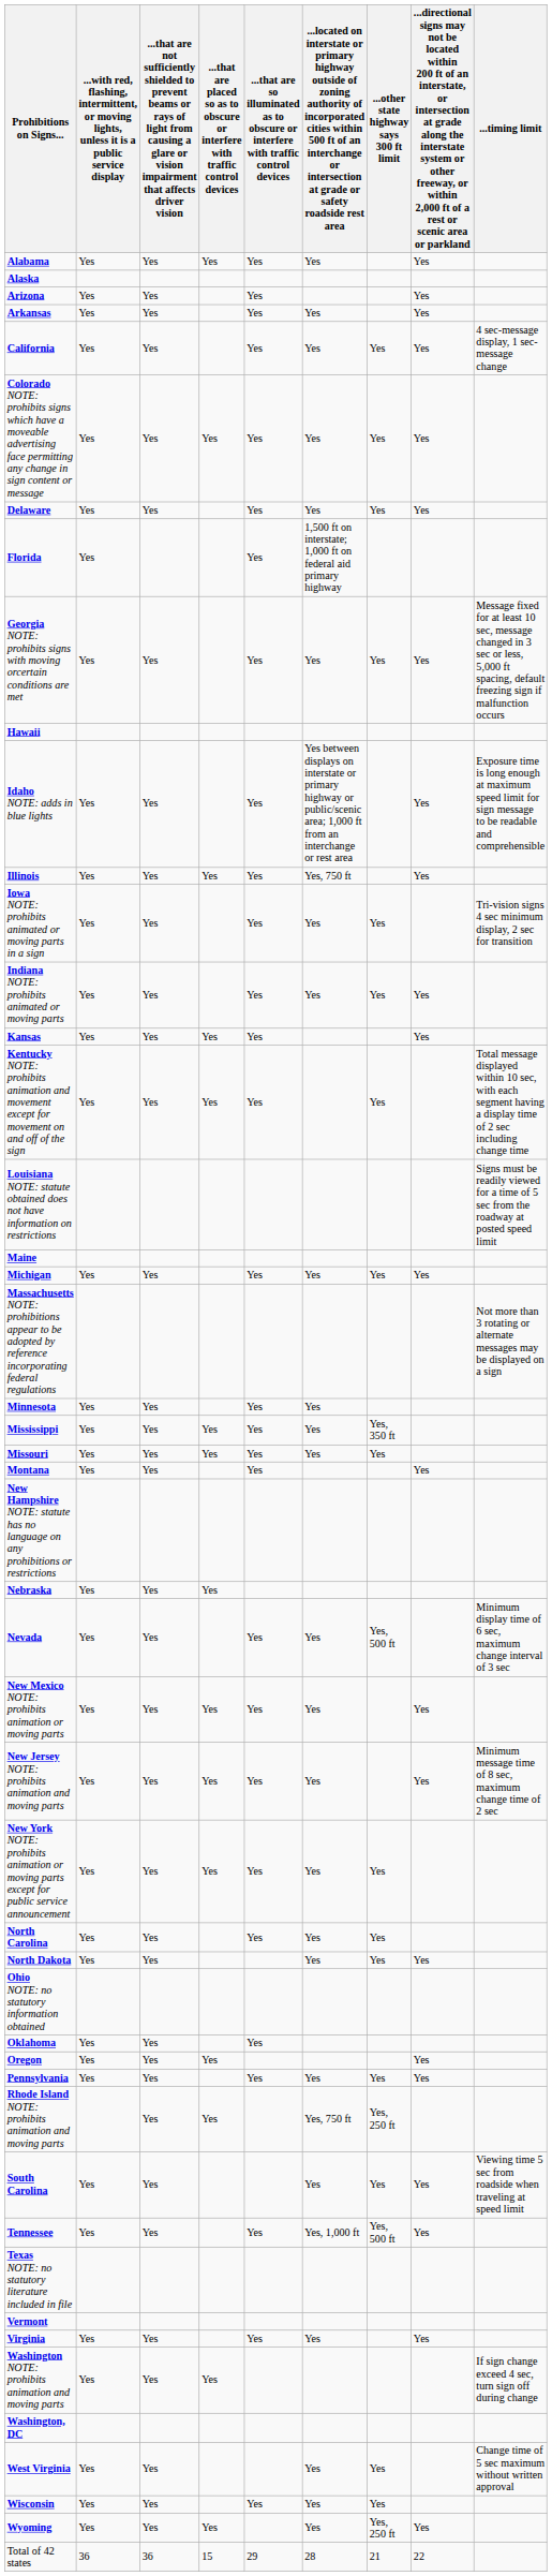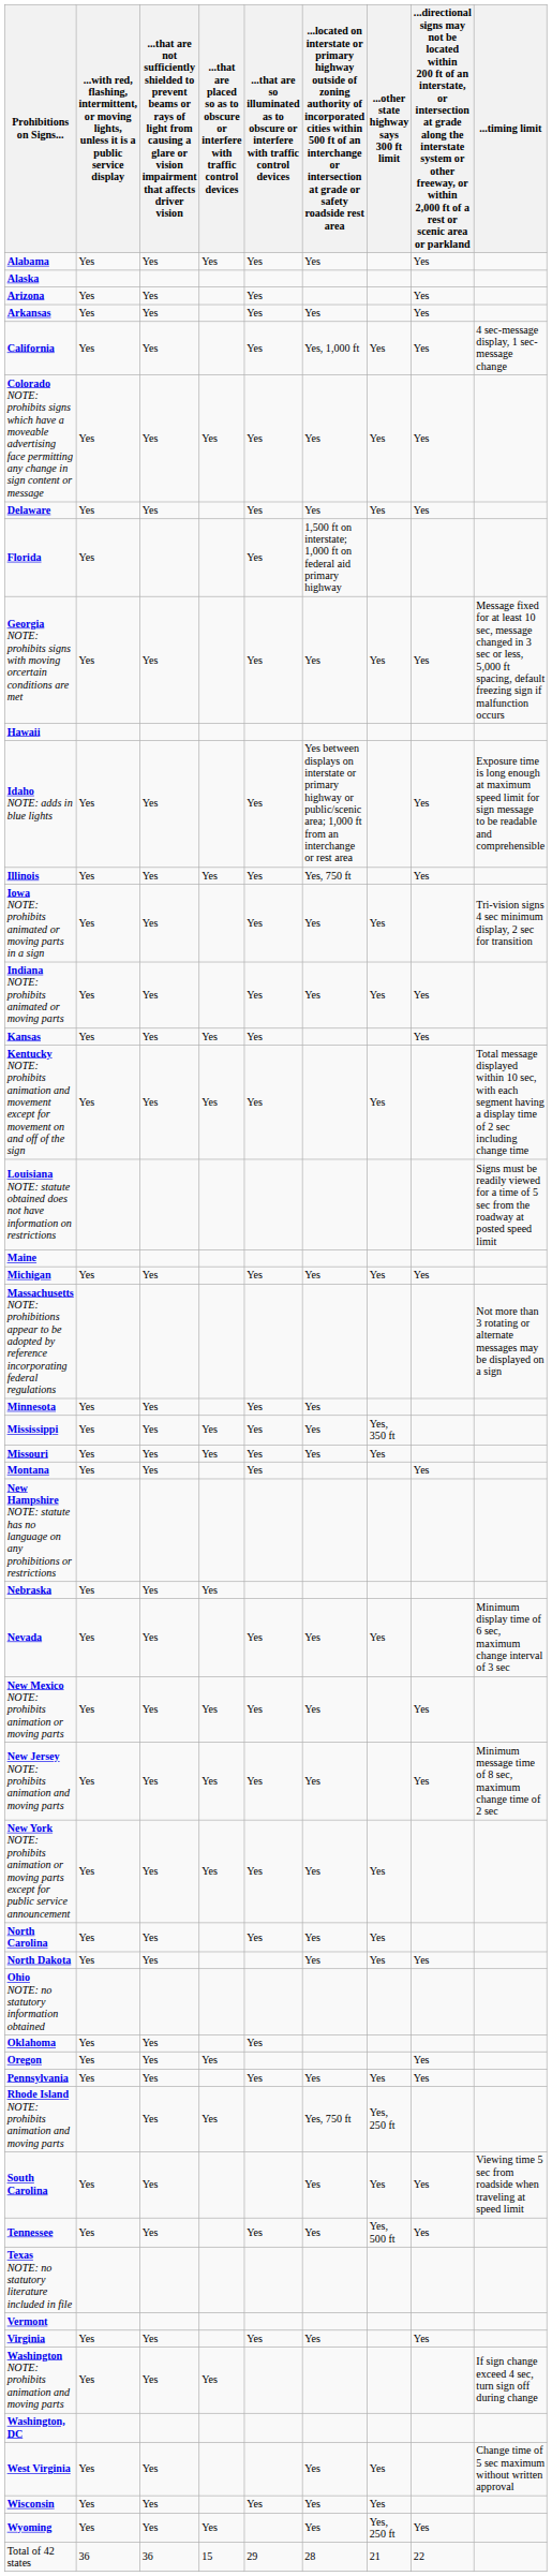 <table class="wikitable" border="1">
 <tr>
 <th>Prohibitions on Signs...</th>
 <th>...with red, flashing, intermittent, or moving lights, unless it is a public service display</th>
 <th>...that are not sufficiently shielded to prevent beams or rays of light from causing a glare or vision impairment that affects driver vision</th>
 <th>...that are placed so as to obscure or interfere with traffic control devices</th>
 <th>...that are so illuminated as to obscure or interfere with traffic control devices</th>
 <th>...located on interstate or primary highway outside of zoning authority of incorporated cities within 500 ft of an interchange or intersection at grade or safety roadside rest area</th>
 <th>...other state highway says 300 ft limit</th>
 <th>...directional signs may not be located within 200 ft of an interstate, or intersection at grade along the interstate system or other freeway, or within 2,000 ft of a rest or scenic area or parkland</th>
 <th>...timing limit</th>
 </tr>
 <tr>
 <td><strong><a href='#'>Alabama</a></strong></td>
 <td>Yes</td>
 <td>Yes</td>
 <td>Yes</td>
 <td>Yes</td>
 <td>Yes</td>
 <td></td>
 <td>Yes</td>
 <td></td>
 </tr>
 <tr>
 <td><strong><a href='#'>Alaska</a></strong></td>
 <td></td>
 <td></td>
 <td></td>
 <td></td>
 <td></td>
 <td></td>
 <td></td>
 <td></td>
 </tr>
 <tr>
 <td><strong><a href='#'>Arizona</a></strong></td>
 <td>Yes</td>
 <td>Yes</td>
 <td></td>
 <td>Yes</td>
 <td></td>
 <td></td>
 <td>Yes</td>
 <td></td>
 </tr>
 <tr>
 <td><strong><a href='#'>Arkansas</a></strong></td>
 <td>Yes</td>
 <td>Yes</td>
 <td></td>
 <td>Yes</td>
 <td>Yes</td>
 <td></td>
 <td>Yes</td>
 <td></td>
 </tr>
 <tr>
 <td><strong><a href='#'>California</a></strong></td>
 <td>Yes</td>
 <td>Yes</td>
 <td></td>
 <td>Yes</td>
-<td>Yes</td>
+<td>Yes, 1,000 ft</td>
 <td>Yes</td>
 <td>Yes</td>
 <td>4 sec-message display, 1 sec-message change</td>
 </tr>
 <tr>
 <td><strong><a href='#'>Colorado</a></strong><br><em>NOTE: prohibits signs which have a moveable advertising face permitting any change in sign content or message</em></td>
 <td>Yes</td>
 <td>Yes</td>
 <td>Yes</td>
 <td>Yes</td>
 <td>Yes</td>
 <td>Yes</td>
 <td>Yes</td>
 <td></td>
 </tr>
 <tr>
 <td><strong><a href='#'>Delaware</a></strong></td>
 <td>Yes</td>
 <td>Yes</td>
 <td></td>
 <td>Yes</td>
 <td>Yes</td>
 <td>Yes</td>
 <td>Yes</td>
 <td></td>
 </tr>
 <tr>
 <td><strong><a href='#'>Florida</a></strong></td>
 <td>Yes</td>
 <td></td>
 <td></td>
 <td>Yes</td>
 <td>1,500 ft on interstate; 1,000 ft on federal aid primary highway</td>
 <td></td>
 <td></td>
 <td></td>
 </tr>
 <tr>
 <td><strong><a href='#'>Georgia</a></strong><br><em>NOTE: prohibits signs with moving orcertain conditions are met</em></td>
 <td>Yes</td>
 <td>Yes</td>
 <td></td>
 <td>Yes</td>
 <td>Yes</td>
 <td>Yes</td>
 <td>Yes</td>
 <td>Message fixed for at least 10 sec, message changed in 3 sec or less, 5,000 ft spacing, default freezing sign if malfunction occurs</td>
 </tr>
 <tr>
 <td><strong><a href='#'>Hawaii</a></strong></td>
 <td></td>
 <td></td>
 <td></td>
 <td></td>
 <td></td>
 <td></td>
 <td></td>
 <td></td>
 </tr>
 <tr>
 <td><strong><a href='#'>Idaho</a></strong><br><em>NOTE: adds in blue lights</em></td>
 <td>Yes</td>
 <td>Yes</td>
 <td></td>
 <td>Yes</td>
 <td>Yes between displays on interstate or primary highway or public/scenic area; 1,000 ft from an interchange or rest area</td>
 <td></td>
 <td>Yes</td>
 <td>Exposure time is long enough at maximum speed limit for sign message to be readable and comprehensible</td>
 </tr>
 <tr>
 <td><strong><a href='#'>Illinois</a></strong></td>
 <td>Yes</td>
 <td>Yes</td>
 <td>Yes</td>
 <td>Yes</td>
 <td>Yes, 750 ft</td>
 <td></td>
 <td>Yes</td>
 <td></td>
 </tr>
 <tr>
 <td><strong><a href='#'>Iowa</a></strong><br><em>NOTE: prohibits animated or moving parts in a sign</em></td>
 <td>Yes</td>
 <td>Yes</td>
 <td></td>
 <td>Yes</td>
 <td>Yes</td>
 <td>Yes</td>
 <td></td>
 <td>Tri-vision signs 4 sec minimum display, 2 sec for transition</td>
 </tr>
 <tr>
 <td><strong><a href='#'>Indiana</a></strong><br><em>NOTE: prohibits animated or moving parts</em></td>
 <td>Yes</td>
 <td>Yes</td>
 <td></td>
 <td>Yes</td>
 <td>Yes</td>
 <td>Yes</td>
 <td>Yes</td>
 <td></td>
 </tr>
 <tr>
 <td><strong><a href='#'>Kansas</a></strong></td>
 <td>Yes</td>
 <td>Yes</td>
 <td>Yes</td>
 <td>Yes</td>
 <td></td>
 <td></td>
 <td>Yes</td>
 <td></td>
 </tr>
 <tr>
 <td><strong><a href='#'>Kentucky</a></strong><br><em>NOTE: prohibits animation and movement except for movement on and off of the sign</em></td>
 <td>Yes</td>
 <td>Yes</td>
 <td>Yes</td>
 <td>Yes</td>
 <td></td>
 <td>Yes</td>
 <td></td>
 <td>Total message displayed within 10 sec, with each segment having a display time of 2 sec including change time</td>
 </tr>
 <tr>
 <td><strong><a href='#'>Louisiana</a></strong><br><em>NOTE: statute obtained does not have information on restrictions</em></td>
 <td></td>
 <td></td>
 <td></td>
 <td></td>
 <td></td>
 <td></td>
 <td></td>
 <td>Signs must be readily viewed for a time of 5 sec from the roadway at posted speed limit</td>
 </tr>
 <tr>
 <td><strong><a href='#'>Maine</a></strong></td>
 <td></td>
 <td></td>
 <td></td>
 <td></td>
 <td></td>
 <td></td>
 <td></td>
 <td></td>
 </tr>
 <tr>
 <td><strong><a href='#'>Michigan</a></strong></td>
 <td>Yes</td>
 <td>Yes</td>
 <td></td>
 <td>Yes</td>
 <td>Yes</td>
 <td>Yes</td>
 <td>Yes</td>
 <td></td>
 </tr>
 <tr>
 <td><strong><a href='#'>Massachusetts</a></strong><br><em>NOTE: prohibitions appear to be adopted by reference incorporating federal regulations</em></td>
 <td></td>
 <td></td>
 <td></td>
 <td></td>
 <td></td>
 <td></td>
 <td></td>
 <td>Not more than 3 rotating or alternate messages may be displayed on a sign</td>
 </tr>
 <tr>
 <td><strong><a href='#'>Minnesota</a></strong></td>
 <td>Yes</td>
 <td>Yes</td>
 <td></td>
 <td>Yes</td>
 <td>Yes</td>
 <td></td>
 <td></td>
 <td></td>
 </tr>
 <tr>
 <td><strong><a href='#'>Mississippi</a></strong></td>
 <td>Yes</td>
 <td>Yes</td>
 <td>Yes</td>
 <td>Yes</td>
 <td>Yes</td>
 <td>Yes, 350 ft</td>
 <td></td>
 <td></td>
 </tr>
 <tr>
 <td><strong><a href='#'>Missouri</a></strong></td>
 <td>Yes</td>
 <td>Yes</td>
 <td>Yes</td>
 <td>Yes</td>
 <td>Yes</td>
 <td>Yes</td>
 <td></td>
 <td></td>
 </tr>
 <tr>
 <td><strong><a href='#'>Montana</a></strong></td>
 <td>Yes</td>
 <td>Yes</td>
 <td></td>
 <td>Yes</td>
 <td></td>
 <td></td>
 <td>Yes</td>
 <td></td>
 </tr>
 <tr>
 <td><strong><a href='#'>New Hampshire</a></strong><br><em>NOTE: statute has no language on any prohibitions or restrictions</em></td>
 <td></td>
 <td></td>
 <td></td>
 <td></td>
 <td></td>
 <td></td>
 <td></td>
 <td></td>
 </tr>
 <tr>
 <td><strong><a href='#'>Nebraska</a></strong></td>
 <td>Yes</td>
 <td>Yes</td>
 <td>Yes</td>
 <td></td>
 <td></td>
 <td></td>
 <td></td>
 <td></td>
 </tr>
 <tr>
 <td><strong><a href='#'>Nevada</a></strong></td>
 <td>Yes</td>
 <td>Yes</td>
 <td></td>
 <td>Yes</td>
 <td>Yes</td>
-<td>Yes, 500 ft</td>
+<td>Yes</td>
 <td></td>
 <td>Minimum display time of 6 sec, maximum change interval of 3 sec</td>
 </tr>
 <tr>
 <td><strong><a href='#'>New Mexico</a></strong><br><em>NOTE: prohibits animation or moving parts</em></td>
 <td>Yes</td>
 <td>Yes</td>
 <td>Yes</td>
 <td>Yes</td>
 <td>Yes</td>
 <td></td>
 <td>Yes</td>
 <td></td>
 </tr>
 <tr>
 <td><strong><a href='#'>New Jersey</a></strong><br><em>NOTE: prohibits animation and moving parts</em></td>
 <td>Yes</td>
 <td>Yes</td>
 <td>Yes</td>
 <td>Yes</td>
 <td>Yes</td>
 <td></td>
 <td>Yes</td>
 <td>Minimum message time of 8 sec, maximum change time of 2 sec</td>
 </tr>
 <tr>
 <td><strong><a href='#'>New York</a></strong><br><em>NOTE: prohibits animation or moving parts except for public service announcement</em></td>
 <td>Yes</td>
 <td>Yes</td>
 <td>Yes</td>
 <td>Yes</td>
 <td>Yes</td>
 <td>Yes</td>
 <td></td>
 <td></td>
 </tr>
 <tr>
 <td><strong><a href='#'>North Carolina</a></strong></td>
 <td>Yes</td>
 <td>Yes</td>
 <td></td>
 <td>Yes</td>
 <td>Yes</td>
 <td>Yes</td>
 <td></td>
 <td></td>
 </tr>
 <tr>
 <td><strong><a href='#'>North Dakota</a></strong></td>
 <td>Yes</td>
 <td>Yes</td>
 <td></td>
 <td></td>
 <td>Yes</td>
 <td>Yes</td>
 <td>Yes</td>
 <td></td>
 </tr>
 <tr>
 <td><strong><a href='#'>Ohio</a></strong><br><em>NOTE: no statutory information obtained</em></td>
 <td></td>
 <td></td>
 <td></td>
 <td></td>
 <td></td>
 <td></td>
 <td></td>
 <td></td>
 </tr>
 <tr>
 <td><strong><a href='#'>Oklahoma</a></strong></td>
 <td>Yes</td>
 <td>Yes</td>
 <td></td>
 <td>Yes</td>
 <td></td>
 <td></td>
 <td></td>
 <td></td>
 </tr>
 <tr>
 <td><strong><a href='#'>Oregon</a></strong></td>
 <td>Yes</td>
 <td>Yes</td>
 <td>Yes</td>
 <td></td>
 <td></td>
 <td></td>
 <td>Yes</td>
 <td></td>
 </tr>
 <tr>
 <td><strong><a href='#'>Pennsylvania</a></strong></td>
 <td>Yes</td>
 <td>Yes</td>
 <td></td>
 <td>Yes</td>
 <td>Yes</td>
 <td>Yes</td>
 <td>Yes</td>
 <td></td>
 </tr>
 <tr>
 <td><strong><a href='#'>Rhode Island</a></strong><br><em>NOTE: prohibits animation and moving parts</em></td>
 <td></td>
 <td>Yes</td>
 <td>Yes</td>
 <td></td>
 <td>Yes, 750 ft</td>
 <td>Yes, 250 ft</td>
 <td></td>
 <td></td>
 </tr>
 <tr>
 <td><strong><a href='#'>South Carolina</a></strong></td>
 <td>Yes</td>
 <td>Yes</td>
 <td></td>
 <td></td>
 <td>Yes</td>
 <td>Yes</td>
 <td>Yes</td>
 <td>Viewing time 5 sec from roadside when traveling at speed limit</td>
 </tr>
 <tr>
 <td><strong><a href='#'>Tennessee</a></strong></td>
 <td>Yes</td>
 <td>Yes</td>
 <td></td>
 <td>Yes</td>
-<td>Yes, 1,000 ft</td>
+<td>Yes</td>
 <td>Yes, 500 ft</td>
 <td>Yes</td>
 <td></td>
 </tr>
 <tr>
 <td><strong><a href='#'>Texas</a></strong><br><em>NOTE: no statutory literature included in file</em></td>
 <td></td>
 <td></td>
 <td></td>
 <td></td>
 <td></td>
 <td></td>
 <td></td>
 <td></td>
 </tr>
 <tr>
 <td><strong><a href='#'>Vermont</a></strong></td>
 <td></td>
 <td></td>
 <td></td>
 <td></td>
 <td></td>
 <td></td>
 <td></td>
 <td></td>
 </tr>
 <tr>
 <td><strong><a href='#'>Virginia</a></strong></td>
 <td>Yes</td>
 <td>Yes</td>
 <td></td>
 <td>Yes</td>
 <td>Yes</td>
 <td></td>
 <td>Yes</td>
 <td></td>
 </tr>
 <tr>
 <td><strong><a href='#'>Washington</a></strong><br><em>NOTE: prohibits animation and moving parts</em></td>
 <td>Yes</td>
 <td>Yes</td>
 <td>Yes</td>
 <td></td>
 <td></td>
 <td></td>
 <td></td>
 <td>If sign change exceed 4 sec, turn sign off during change</td>
 </tr>
 <tr>
 <td><strong><a href='#'>Washington, DC</a></strong></td>
 <td></td>
 <td></td>
 <td></td>
 <td></td>
 <td></td>
 <td></td>
 <td></td>
 <td></td>
 </tr>
 <tr>
 <td><strong><a href='#'>West Virginia</a></strong></td>
 <td>Yes</td>
 <td>Yes</td>
 <td></td>
 <td></td>
 <td>Yes</td>
 <td>Yes</td>
 <td></td>
 <td>Change time of 5 sec maximum without written approval</td>
 </tr>
 <tr>
 <td><strong><a href='#'>Wisconsin</a></strong></td>
 <td>Yes</td>
 <td>Yes</td>
 <td></td>
 <td>Yes</td>
 <td>Yes</td>
 <td>Yes</td>
 <td></td>
 <td></td>
 </tr>
 <tr>
 <td><strong><a href='#'>Wyoming</a></strong></td>
 <td>Yes</td>
 <td>Yes</td>
 <td>Yes</td>
 <td></td>
 <td>Yes</td>
 <td>Yes, 250 ft</td>
 <td>Yes</td>
 <td></td>
 </tr>
 <tr>
 <td>Total of 42 states</td>
 <td>36</td>
 <td>36</td>
 <td>15</td>
 <td>29</td>
 <td>28</td>
 <td>21</td>
 <td>22</td>
 <td></td>
 </tr>
 </table>
